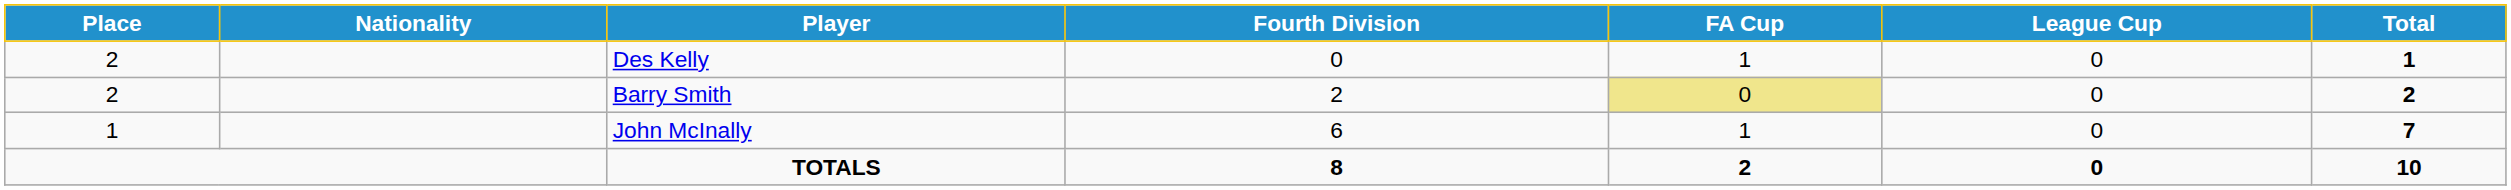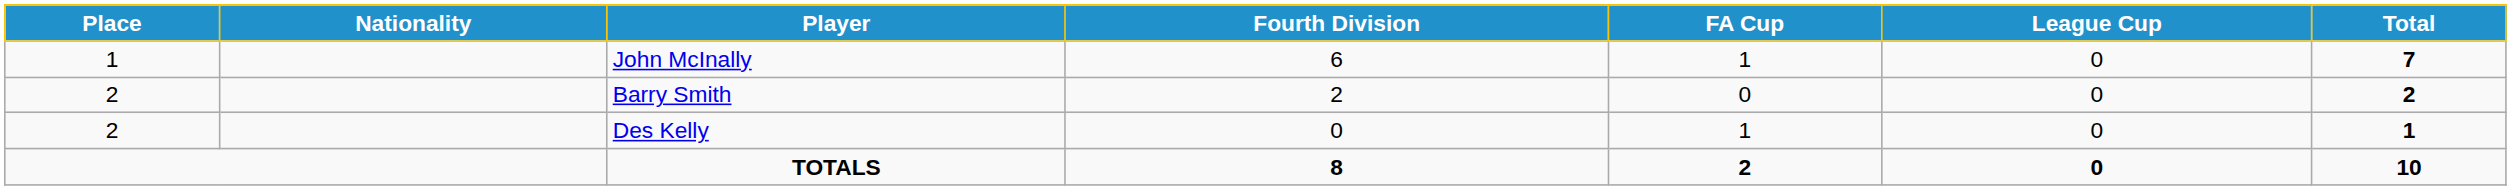 <table class="wikitable" style="text-align:center; font-size:90%; width:100%;">
 <tr>
 <th style="background:#2191CC; color:white; border:1px solid #F7C408; text-align:center;">Place</th>
 <th style="background:#2191CC; color:white; border:1px solid #F7C408; text-align:center;">Nationality</th>
 <th style="background:#2191CC; color:white; border:1px solid #F7C408; text-align:center;">Player</th>
 <th style="background:#2191CC; color:white; border:1px solid #F7C408; text-align:center;">Fourth Division</th>
 <th style="background:#2191CC; color:white; border:1px solid #F7C408; text-align:center;">FA Cup</th>
 <th style="background:#2191CC; color:white; border:1px solid #F7C408; text-align:center;">League Cup</th>
 <th style="background:#2191CC; color:white; border:1px solid #F7C408; text-align:center;">Total</th>
 </tr>
 <tr>
+<td>1</td>
+<td></td>
+<td align="left"><a href='#'>John McInally</a></td>
+<td>6</td>
+<td>1</td>
+<td>0</td>
+<td><strong>7</strong></td>
+</tr>
+<tr>
+<td>2</td>
+<td></td>
+<td align="left"><a href='#'>Barry Smith</a></td>
+<td>2</td>
+<td>0</td>
+<td>0</td>
+<td><strong>2</strong></td>
+</tr>
+<tr>
 <td>2</td>
 <td></td>
 <td align="left"><a href='#'>Des Kelly</a></td>
 <td>0</td>
 <td>1</td>
 <td>0</td>
 <td><strong>1</strong></td>
-</tr>
-<tr>
-<td>2</td>
-<td></td>
-<td align="left"><a href='#'>Barry Smith</a></td>
-<td>2</td>
-<td style="background: khaki;">0</td>
-<td>0</td>
-<td><strong>2</strong></td>
-</tr>
-<tr>
-<td>1</td>
-<td></td>
-<td align="left"><a href='#'>John McInally</a></td>
-<td>6</td>
-<td>1</td>
-<td>0</td>
-<td><strong>7</strong></td>
 </tr>
 <tr>
 <td colspan="2"></td>
 <td><strong>TOTALS</strong></td>
 <td><strong>8</strong></td>
 <td><strong>2</strong></td>
 <td><strong>0</strong></td>
 <td><strong>10</strong></td>
 </tr>
 </table>
